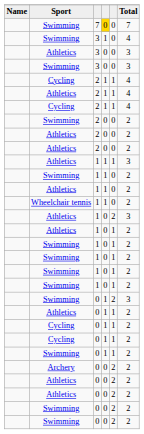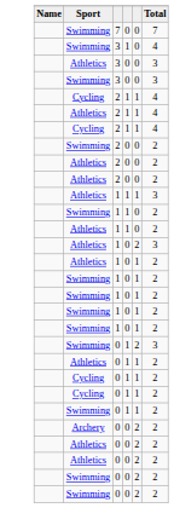 <table class="wikitable sortable" style="font-size:85%" align="right">
 <tr bgcolor="#efefef">
 </tr>
 <tr align="center" bgcolor="#efefef">
 <td><strong>Name</strong></td>
 <td><strong>Sport</strong></td>
 <td class="unsortable"></td>
 <td class="unsortable"></td>
 <td class="unsortable"></td>
 <td><strong>Total</strong></td>
 </tr>
 <tr align="center">
 <td align="left"></td>
 <td><a href='#'>Swimming</a></td>
 <td>7</td>
-<td style="background: gold;">0</td>
+<td>0</td>
 <td>0</td>
 <td>7</td>
 </tr>
 <tr align="center">
 <td align="left"></td>
 <td><a href='#'>Swimming</a></td>
 <td>3</td>
 <td>1</td>
 <td>0</td>
 <td>4</td>
 </tr>
 <tr align="center">
 <td align="left"></td>
 <td><a href='#'>Athletics</a></td>
 <td>3</td>
 <td>0</td>
 <td>0</td>
 <td>3</td>
 </tr>
 <tr align="center">
 <td align="left"></td>
 <td><a href='#'>Swimming</a></td>
 <td>3</td>
 <td>0</td>
 <td>0</td>
 <td>3</td>
 </tr>
 <tr align="center">
 <td align="left"></td>
 <td><a href='#'>Cycling</a></td>
 <td>2</td>
 <td>1</td>
 <td>1</td>
 <td>4</td>
 </tr>
 <tr align="center">
 <td align="left"></td>
 <td><a href='#'>Athletics</a></td>
 <td>2</td>
 <td>1</td>
 <td>1</td>
 <td>4</td>
 </tr>
 <tr align="center">
 <td align="left"></td>
 <td><a href='#'>Cycling</a></td>
 <td>2</td>
 <td>1</td>
 <td>1</td>
 <td>4</td>
 </tr>
 <tr align="center">
 <td align="left"></td>
 <td><a href='#'>Swimming</a></td>
 <td>2</td>
 <td>0</td>
 <td>0</td>
 <td>2</td>
 </tr>
 <tr align="center">
 <td align="left"></td>
 <td><a href='#'>Athletics</a></td>
 <td>2</td>
 <td>0</td>
 <td>0</td>
 <td>2</td>
 </tr>
 <tr align="center">
 <td align="left"></td>
 <td><a href='#'>Athletics</a></td>
 <td>2</td>
 <td>0</td>
 <td>0</td>
 <td>2</td>
 </tr>
 <tr align="center">
 <td align="left"></td>
 <td><a href='#'>Athletics</a></td>
 <td>1</td>
 <td>1</td>
 <td>1</td>
 <td>3</td>
 </tr>
 <tr align="center">
 <td align="left"></td>
 <td><a href='#'>Swimming</a></td>
 <td>1</td>
 <td>1</td>
 <td>0</td>
 <td>2</td>
 </tr>
 <tr align="center">
 <td align="left"></td>
 <td><a href='#'>Athletics</a></td>
-<td>1</td>
-<td>1</td>
-<td>0</td>
-<td>2</td>
-</tr>
-<tr align="center">
-<td align="left"></td>
-<td><a href='#'>Wheelchair tennis</a></td>
 <td>1</td>
 <td>1</td>
 <td>0</td>
 <td>2</td>
 </tr>
 <tr align="center">
 <td align="left"></td>
 <td><a href='#'>Athletics</a></td>
 <td>1</td>
 <td>0</td>
 <td>2</td>
 <td>3</td>
 </tr>
 <tr align="center">
 <td align="left"></td>
 <td><a href='#'>Athletics</a></td>
 <td>1</td>
 <td>0</td>
 <td>1</td>
 <td>2</td>
 </tr>
 <tr align="center">
 <td align="left"></td>
 <td><a href='#'>Swimming</a></td>
 <td>1</td>
 <td>0</td>
 <td>1</td>
 <td>2</td>
 </tr>
 <tr align="center">
 <td align="left"></td>
 <td><a href='#'>Swimming</a></td>
 <td>1</td>
 <td>0</td>
 <td>1</td>
 <td>2</td>
 </tr>
 <tr align="center">
 <td align="left"></td>
 <td><a href='#'>Swimming</a></td>
 <td>1</td>
 <td>0</td>
 <td>1</td>
 <td>2</td>
 </tr>
 <tr align="center">
 <td align="left"></td>
 <td><a href='#'>Swimming</a></td>
 <td>1</td>
 <td>0</td>
 <td>1</td>
 <td>2</td>
 </tr>
 <tr align="center">
 <td align="left"></td>
 <td><a href='#'>Swimming</a></td>
 <td>0</td>
 <td>1</td>
 <td>2</td>
 <td>3</td>
 </tr>
 <tr align="center">
 <td align="left"></td>
 <td><a href='#'>Athletics</a></td>
 <td>0</td>
 <td>1</td>
 <td>1</td>
 <td>2</td>
 </tr>
 <tr align="center">
 <td align="left"></td>
 <td><a href='#'>Cycling</a></td>
 <td>0</td>
 <td>1</td>
 <td>1</td>
 <td>2</td>
 </tr>
 <tr align="center">
 <td align="left"></td>
 <td><a href='#'>Cycling</a></td>
 <td>0</td>
 <td>1</td>
 <td>1</td>
 <td>2</td>
 </tr>
 <tr align="center">
 <td align="left"></td>
 <td><a href='#'>Swimming</a></td>
 <td>0</td>
 <td>1</td>
 <td>1</td>
 <td>2</td>
 </tr>
 <tr align="center">
 <td align="left"></td>
 <td><a href='#'>Archery</a></td>
 <td>0</td>
 <td>0</td>
 <td>2</td>
 <td>2</td>
 </tr>
 <tr align="center">
 <td align="left"></td>
 <td><a href='#'>Athletics</a></td>
 <td>0</td>
 <td>0</td>
 <td>2</td>
 <td>2</td>
 </tr>
 <tr align="center">
 <td align="left"></td>
 <td><a href='#'>Athletics</a></td>
 <td>0</td>
 <td>0</td>
 <td>2</td>
 <td>2</td>
 </tr>
 <tr align="center">
 <td align="left"></td>
 <td><a href='#'>Swimming</a></td>
 <td>0</td>
 <td>0</td>
 <td>2</td>
 <td>2</td>
 </tr>
 <tr align="center">
 <td align="left"></td>
 <td><a href='#'>Swimming</a></td>
 <td>0</td>
 <td>0</td>
 <td>2</td>
 <td>2</td>
 </tr>
 </table>
